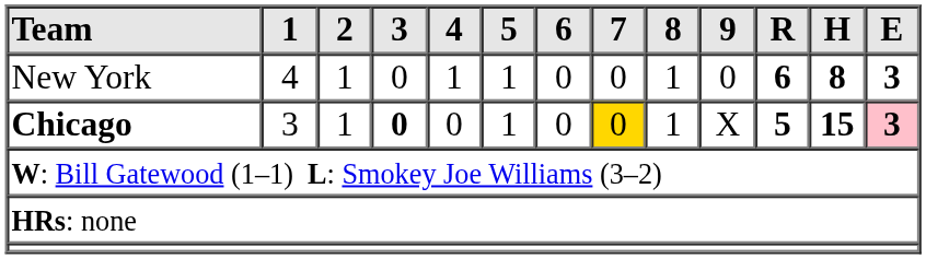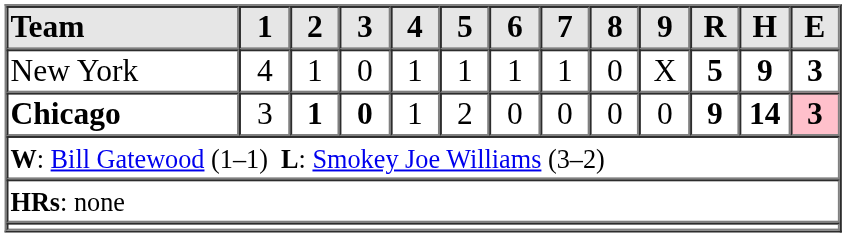 <table border=1 cellspacing=0 width=425 style="margin-left:3em;">
 <tr style="text-align:center; background-color:#e6e6e6;">
 <th align=left width=28%>Team</th>
 <th width=6%>1</th>
 <th width=6%>2</th>
 <th width=6%>3</th>
 <th width=6%>4</th>
 <th width=6%>5</th>
 <th width=6%>6</th>
 <th width=6%>7</th>
 <th width=6%>8</th>
 <th width=6%>9</th>
 <th width=6%>R</th>
 <th width=6%>H</th>
 <th width=6%>E</th>
 </tr>
 <tr style="text-align:center;">
 <td align=left>New York</td>
 <td>4</td>
 <td>1</td>
 <td>0</td>
 <td>1</td>
 <td>1</td>
-<td>0</td>
-<td>0</td>
+<td>1</td>
 <td>1</td>
 <td>0</td>
-<td><strong>6</strong></td>
-<td><strong>8</strong></td>
+<td>X</td>
+<td><strong>5</strong></td>
+<td><strong>9</strong></td>
 <td><strong>3</strong></td>
 </tr>
 <tr style="text-align:center;">
 <td align=left><strong>Chicago</strong></td>
 <td>3</td>
+<td><strong>1</strong></td>
+<td><strong>0</strong></td>
 <td>1</td>
-<td><strong>0</strong></td>
+<td>2</td>
 <td>0</td>
-<td>1</td>
 <td>0</td>
-<td style="background: gold;">0</td>
-<td>1</td>
-<td>X</td>
-<td><strong>5</strong></td>
-<td><strong>15</strong></td>
+<td>0</td>
+<td>0</td>
+<td><strong>9</strong></td>
+<td><strong>14</strong></td>
 <td style="background: pink;"><strong>3</strong></td>
 </tr>
 <tr style="text-align:left;">
 <td colspan=14><small><strong>W</strong>: <a href='#'>Bill Gatewood</a> (1–1)  <strong>L</strong>: <a href='#'>Smokey Joe Williams</a> (3–2)</small></td>
 </tr>
 <tr style="text-align:left;">
 <td colspan=14><small><strong>HRs</strong>: none</small></td>
 </tr>
 <tr style="text-align:left;">
 <td colspan=14></td>
 </tr>
 <tr style="text-align:left;">
 </tr>
 </table>
